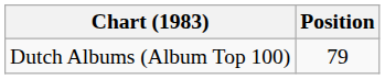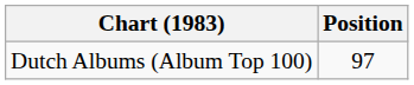 <table class="wikitable">
 <tr>
 <th>Chart (1983)</th>
 <th>Position</th>
 </tr>
 <tr>
 <td>Dutch Albums (Album Top 100)</td>
-<td style="text-align:center;">79</td>
+<td style="text-align:center;">97</td>
 </tr>
 </table>
